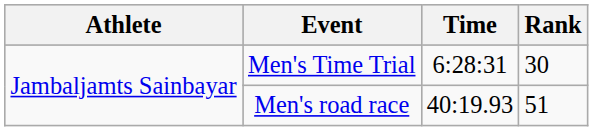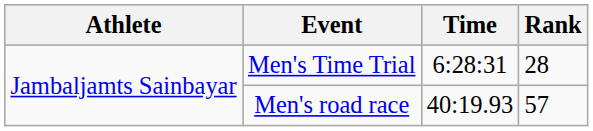 <table class=wikitable style=font-size:95%;text-align:center>
 <tr>
 <th>Athlete</th>
 <th>Event</th>
 <th>Time</th>
 <th>Rank</th>
 </tr>
 <tr align=center>
 <td rowspan="2" align="left"><a href='#'>Jambaljamts Sainbayar</a></td>
 <td align=left><a href='#'>Men's Time Trial</a></td>
 <td>6:28:31</td>
-<td align=left>30</td>
+<td align=left>28</td>
 </tr>
 <tr>
 <td><a href='#'>Men's road race</a></td>
 <td align=left>40:19.93</td>
-<td align=left>51</td>
+<td align=left>57</td>
 </tr>
 </table>
